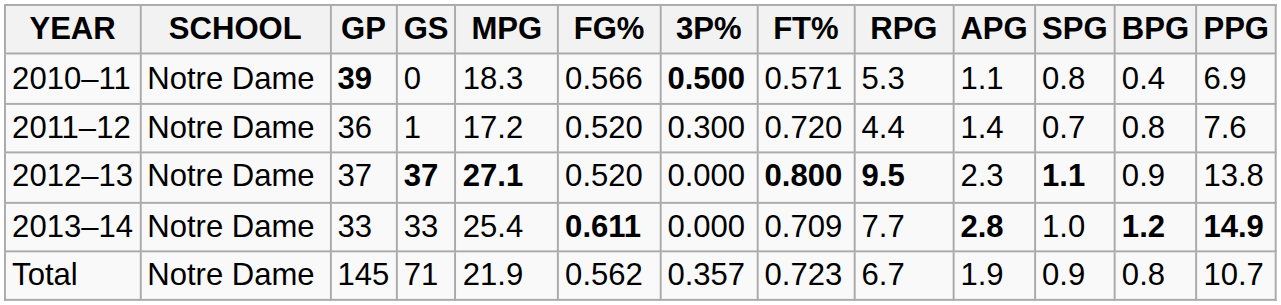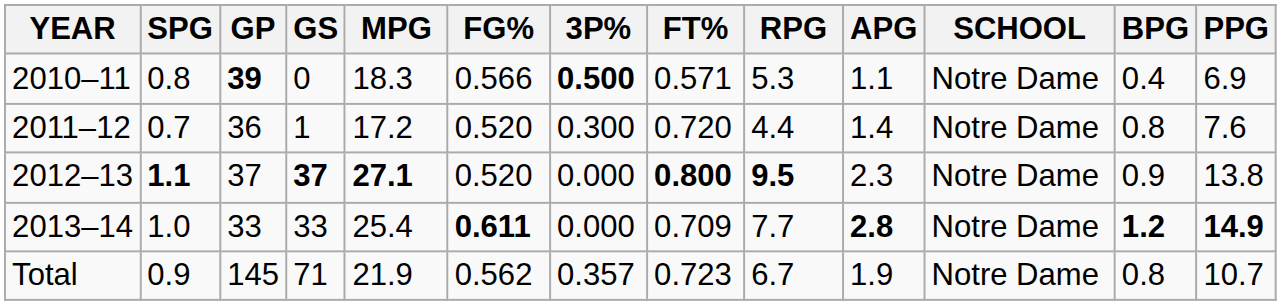 <table class="wikitable">
 <tr>
 <th>YEAR</th>
-<th>SCHOOL</th>
+<th>SPG</th>
 <th>GP</th>
 <th>GS</th>
 <th> MPG </th>
 <th> FG% </th>
 <th> 3P% </th>
 <th> FT% </th>
 <th> RPG </th>
 <th>APG</th>
-<th>SPG</th>
+<th>SCHOOL</th>
 <th>BPG</th>
 <th>PPG</th>
 </tr>
 <tr>
 <td>2010–11</td>
-<td>Notre Dame </td>
+<td>0.8</td>
 <td><strong>39</strong></td>
 <td>0</td>
 <td>18.3</td>
 <td>0.566</td>
 <td><strong>0.500</strong></td>
 <td>0.571</td>
 <td>5.3</td>
 <td>1.1</td>
-<td>0.8</td>
+<td>Notre Dame </td>
 <td>0.4</td>
 <td>6.9</td>
 </tr>
 <tr>
 <td>2011–12</td>
-<td>Notre Dame </td>
+<td>0.7</td>
 <td>36</td>
 <td>1</td>
 <td>17.2</td>
 <td>0.520</td>
 <td>0.300</td>
 <td>0.720</td>
 <td>4.4</td>
 <td>1.4</td>
-<td>0.7</td>
+<td>Notre Dame </td>
 <td>0.8</td>
 <td>7.6</td>
 </tr>
 <tr>
 <td>2012–13</td>
-<td>Notre Dame </td>
+<td><strong>1.1</strong></td>
 <td>37</td>
 <td><strong>37</strong></td>
 <td><strong>27.1</strong></td>
 <td>0.520</td>
 <td>0.000</td>
 <td><strong>0.800</strong></td>
 <td><strong>9.5</strong></td>
 <td>2.3</td>
-<td><strong>1.1</strong></td>
+<td>Notre Dame </td>
 <td>0.9</td>
 <td>13.8</td>
 </tr>
 <tr>
 <td>2013–14</td>
-<td>Notre Dame </td>
+<td>1.0</td>
 <td>33</td>
 <td>33</td>
 <td>25.4</td>
 <td><strong>0.611</strong></td>
 <td>0.000</td>
 <td>0.709</td>
 <td>7.7</td>
 <td><strong>2.8</strong></td>
-<td>1.0</td>
+<td>Notre Dame </td>
 <td><strong>1.2</strong></td>
 <td><strong>14.9</strong></td>
 </tr>
 <tr>
 <td>Total</td>
-<td>Notre Dame </td>
+<td>0.9</td>
 <td>145</td>
 <td>71</td>
 <td>21.9</td>
 <td>0.562</td>
 <td>0.357</td>
 <td>0.723</td>
 <td>6.7</td>
 <td>1.9</td>
-<td>0.9</td>
+<td>Notre Dame </td>
 <td>0.8</td>
 <td>10.7</td>
 </tr>
 </table>
